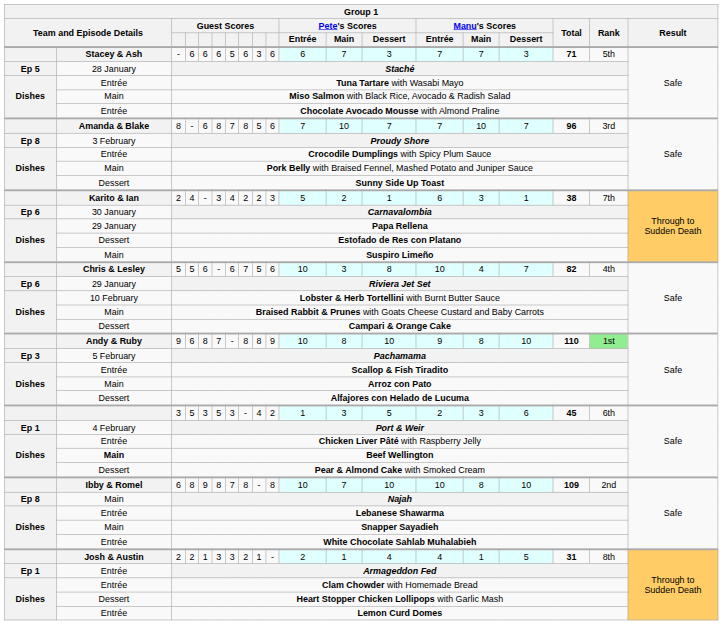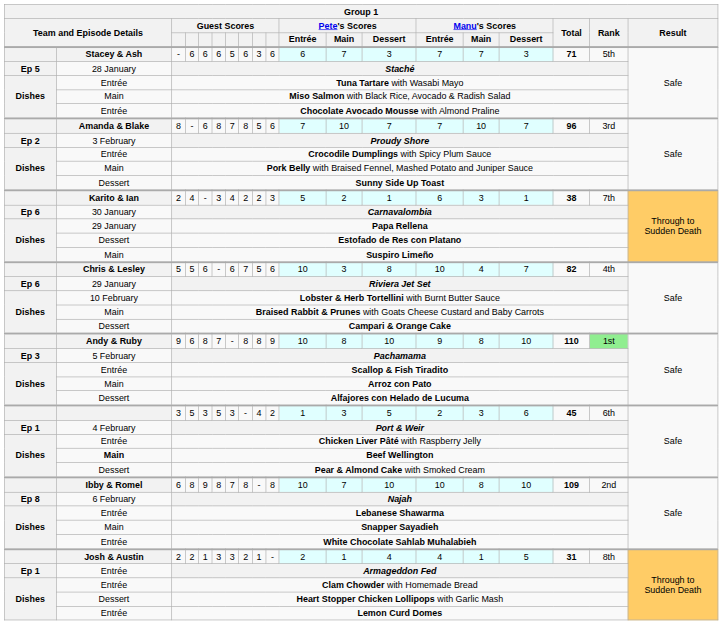 <table class="wikitable plainrowheaders" style="margin:1em auto; text-align:center; font-size:90%; width:80em;">
 <tr>
 <th colspan="20" >Group 1</th>
 </tr>
 <tr>
 <th scope="col" rowspan="2" colspan="2">Team and Episode Details</th>
 <th scope="col" colspan="8">Guest Scores</th>
 <th scope="col" colspan="3"><a href='#'>Pete</a>'s Scores</th>
 <th scope="col" colspan="3"><a href='#'>Manu</a>'s Scores</th>
 <th scope="col" rowspan="2">Total<br><small></small></th>
 <th scope="col" rowspan="2">Rank</th>
 <th scope="col" rowspan="2">Result</th>
 </tr>
 <tr>
 <th scope="col"></th>
 <th scope="col"></th>
 <th scope="col"></th>
 <th scope="col"></th>
 <th scope="col"></th>
 <th scope="col"></th>
 <th scope="col"></th>
 <th scope="col"></th>
 <th scope="col">Entrée</th>
 <th scope="col">Main</th>
 <th scope="col">Dessert</th>
 <th scope="col">Entrée</th>
 <th scope="col">Main</th>
 <th scope="col">Dessert</th>
 </tr>
 <tr style="border-top:3px solid #aaa;">
 </tr>
 <tr>
 <th></th>
 <th>Stacey & Ash</th>
 <td>-</td>
 <td>6</td>
 <td>6</td>
 <td>6</td>
 <td>5</td>
 <td>6</td>
 <td>3</td>
 <td>6</td>
 <td bgcolor="#e0ffff">6</td>
 <td bgcolor="#e0ffff">7</td>
 <td bgcolor="#e0ffff">3</td>
 <td bgcolor="#e0ffff">7</td>
 <td bgcolor="#e0ffff">7</td>
 <td bgcolor="#e0ffff">3</td>
 <td><strong>71</strong></td>
 <td>5th</td>
 <td rowspan="5">Safe</td>
 </tr>
 <tr>
 <th>Ep 5</th>
 <td>28 January</td>
 <th colspan="16"><em>Staché</em></th>
 </tr>
 <tr>
 <th rowspan="3">Dishes</th>
 <td>Entrée</td>
 <td colspan="16"><strong>Tuna Tartare</strong> with Wasabi Mayo</td>
 </tr>
 <tr>
 <td>Main</td>
 <td colspan="16"><strong>Miso Salmon</strong> with Black Rice, Avocado & Radish Salad</td>
 </tr>
 <tr>
 <td>Entrée</td>
 <td colspan="16"><strong>Chocolate Avocado Mousse</strong> with Almond Praline</td>
 </tr>
 <tr style="border-top:3px solid #aaa;">
 <th></th>
 <th style="text-align:centre">Amanda & Blake</th>
 <td>8</td>
 <td>-</td>
 <td>6</td>
 <td>8</td>
 <td>7</td>
 <td>8</td>
 <td>5</td>
 <td>6</td>
 <td bgcolor="#e0ffff">7</td>
 <td bgcolor="#e0ffff">10</td>
 <td bgcolor="#e0ffff">7</td>
 <td bgcolor="#e0ffff">7</td>
 <td bgcolor="#e0ffff">10</td>
 <td bgcolor="#e0ffff">7</td>
 <td><strong>96</strong></td>
 <td>3rd</td>
 <td rowspan="5">Safe</td>
 </tr>
 <tr>
-<th>Ep 8</th>
+<th>Ep 2</th>
 <td>3 February</td>
 <th colspan="16"><em>Proudy Shore</em></th>
 </tr>
 <tr>
 <th rowspan="3">Dishes</th>
 <td>Entrée</td>
 <td colspan="16"><strong>Crocodile Dumplings</strong> with Spicy Plum Sauce</td>
 </tr>
 <tr>
 <td>Main</td>
 <td colspan="16"><strong>Pork Belly</strong> with Braised Fennel, Mashed Potato and Juniper Sauce</td>
 </tr>
 <tr>
 <td>Dessert</td>
 <td colspan="16"><strong>Sunny Side Up Toast</strong></td>
 </tr>
 <tr style="border-top:3px solid #aaa;">
 <th></th>
 <th style="text-align:centre">Karito & Ian</th>
 <td>2</td>
 <td>4</td>
 <td>-</td>
 <td>3</td>
 <td>4</td>
 <td>2</td>
 <td>2</td>
 <td>3</td>
 <td bgcolor="#e0ffff">5</td>
 <td bgcolor="#e0ffff">2</td>
 <td bgcolor="#e0ffff">1</td>
 <td bgcolor="#e0ffff">6</td>
 <td bgcolor="#e0ffff">3</td>
 <td bgcolor="#e0ffff">1</td>
 <td><strong>38</strong></td>
 <td>7th</td>
 <td rowspan="5" style="background:#FFCC66">Through to <br> Sudden Death</td>
 </tr>
 <tr>
 <th>Ep 6</th>
 <td>30 January</td>
 <th colspan="16"><em>Carnavalombia</em></th>
 </tr>
 <tr>
 <th rowspan="3">Dishes</th>
 <td>29 January</td>
 <td colspan="16"><strong>Papa Rellena</strong></td>
 </tr>
 <tr>
 <td>Dessert</td>
 <td colspan="16"><strong>Estofado de Res con Platano</strong></td>
 </tr>
 <tr>
 <td>Main</td>
 <td colspan="16"><strong>Suspiro Limeño</strong></td>
 </tr>
 <tr style="border-top:3px solid #aaa;">
 <th></th>
 <th style="text-align:centre">Chris & Lesley</th>
 <td>5</td>
 <td>5</td>
 <td>6</td>
 <td>-</td>
 <td>6</td>
 <td>7</td>
 <td>5</td>
 <td>6</td>
 <td bgcolor="#e0ffff">10</td>
 <td bgcolor="#e0ffff">3</td>
 <td bgcolor="#e0ffff">8</td>
 <td bgcolor="#e0ffff">10</td>
 <td bgcolor="#e0ffff">4</td>
 <td bgcolor="#e0ffff">7</td>
 <td><strong>82</strong></td>
 <td>4th</td>
 <td rowspan="5">Safe</td>
 </tr>
 <tr>
 <th>Ep 6</th>
 <td>29 January</td>
 <th colspan="16"><em>Riviera Jet Set</em></th>
 </tr>
 <tr>
 <th rowspan="3">Dishes</th>
 <td>10 February</td>
 <td colspan="16"><strong>Lobster & Herb Tortellini</strong> with Burnt Butter Sauce</td>
 </tr>
 <tr>
 <td>Main</td>
 <td colspan="16"><strong>Braised Rabbit & Prunes</strong> with Goats Cheese Custard and Baby Carrots</td>
 </tr>
 <tr>
 <td>Dessert</td>
 <td colspan="16"><strong>Campari & Orange Cake</strong></td>
 </tr>
 <tr style="border-top:3px solid #aaa;">
 <th></th>
 <th style="text-align:centre">Andy & Ruby</th>
 <td>9</td>
 <td>6</td>
 <td>8</td>
 <td>7</td>
 <td>-</td>
 <td>8</td>
 <td>8</td>
 <td>9</td>
 <td bgcolor="#e0ffff">10</td>
 <td bgcolor="#e0ffff">8</td>
 <td bgcolor="#e0ffff">10</td>
 <td bgcolor="#e0ffff">9</td>
 <td bgcolor="#e0ffff">8</td>
 <td bgcolor="#e0ffff">10</td>
 <td><strong>110</strong></td>
 <td bgcolor="lightgreen">1st</td>
 <td rowspan="5">Safe</td>
 </tr>
 <tr>
 <th>Ep 3</th>
 <td>5 February</td>
 <th colspan="16"><em>Pachamama</em></th>
 </tr>
 <tr>
 <th rowspan="3">Dishes</th>
 <td>Entrée</td>
 <td colspan="16"><strong>Scallop & Fish Tiradito</strong></td>
 </tr>
 <tr>
 <td>Main</td>
 <td colspan="16"><strong>Arroz con Pato</strong></td>
 </tr>
 <tr>
 <td>Dessert</td>
 <td colspan="16"><strong>Alfajores con Helado de Lucuma</strong></td>
 </tr>
 <tr style="border-top:3px solid #aaa;">
 <th></th>
 <th style="text-align:centre"></th>
 <td>3</td>
 <td>5</td>
 <td>3</td>
 <td>5</td>
 <td>3</td>
 <td>-</td>
 <td>4</td>
 <td>2</td>
 <td bgcolor="#e0ffff">1</td>
 <td bgcolor="#e0ffff">3</td>
 <td bgcolor="#e0ffff">5</td>
 <td bgcolor="#e0ffff">2</td>
 <td bgcolor="#e0ffff">3</td>
 <td bgcolor="#e0ffff">6</td>
 <td><strong>45</strong></td>
 <td>6th</td>
 <td rowspan="5">Safe</td>
 </tr>
 <tr>
 <th>Ep 1</th>
 <td>4 February</td>
 <th colspan="16"><em>Port & Weir</em></th>
 </tr>
 <tr>
 <th rowspan="3">Dishes</th>
 <td>Entrée</td>
 <td colspan="16"><strong>Chicken Liver Pâté</strong> with Raspberry Jelly</td>
 </tr>
 <tr>
 <td><strong>Main</strong></td>
 <td colspan="16"><strong>Beef Wellington</strong></td>
 </tr>
 <tr>
 <td>Dessert</td>
 <td colspan="16"><strong>Pear & Almond Cake</strong> with Smoked Cream</td>
 </tr>
 <tr style="border-top:3px solid #aaa;">
 <th></th>
 <th style="text-align:centre">Ibby & Romel</th>
 <td>6</td>
 <td>8</td>
 <td>9</td>
 <td>8</td>
 <td>7</td>
 <td>8</td>
 <td>-</td>
 <td>8</td>
 <td bgcolor="#e0ffff">10</td>
 <td bgcolor="#e0ffff">7</td>
 <td bgcolor="#e0ffff">10</td>
 <td bgcolor="#e0ffff">10</td>
 <td bgcolor="#e0ffff">8</td>
 <td bgcolor="#e0ffff">10</td>
 <td><strong>109</strong></td>
 <td>2nd</td>
 <td rowspan="5">Safe</td>
 </tr>
 <tr>
 <th>Ep 8</th>
-<td>Main</td>
+<td>6 February</td>
 <th colspan="16"><em>Najah</em></th>
 </tr>
 <tr>
 <th rowspan="3">Dishes</th>
 <td>Entrée</td>
 <td colspan="16"><strong>Lebanese Shawarma</strong></td>
 </tr>
 <tr>
 <td>Main</td>
 <td colspan="16"><strong>Snapper Sayadieh</strong></td>
 </tr>
 <tr>
 <td>Entrée</td>
 <td colspan="16"><strong>White Chocolate Sahlab Muhalabieh</strong></td>
 </tr>
 <tr style="border-top:3px solid #aaa;">
 <th></th>
 <th style="text-align:centre">Josh & Austin</th>
 <td>2</td>
 <td>2</td>
 <td>1</td>
 <td>3</td>
 <td>3</td>
 <td>2</td>
 <td>1</td>
 <td>-</td>
 <td bgcolor="#e0ffff">2</td>
 <td bgcolor="#e0ffff">1</td>
 <td bgcolor="#e0ffff">4</td>
 <td bgcolor="#e0ffff">4</td>
 <td bgcolor="#e0ffff">1</td>
 <td bgcolor="#e0ffff">5</td>
 <td><strong>31</strong></td>
 <td>8th</td>
 <td rowspan="5" style="background:#FFCC66">Through to <br> Sudden Death</td>
 </tr>
 <tr>
 <th>Ep 1</th>
 <td>Entrée</td>
 <th colspan="16"><em>Armageddon Fed</em></th>
 </tr>
 <tr>
 <th rowspan="3">Dishes</th>
 <td>Entrée</td>
 <td colspan="16"><strong>Clam Chowder</strong> with Homemade Bread</td>
 </tr>
 <tr>
 <td>Dessert</td>
 <td colspan="16"><strong>Heart Stopper Chicken Lollipops</strong> with Garlic Mash</td>
 </tr>
 <tr>
 <td>Entrée</td>
 <td colspan="16"><strong>Lemon Curd Domes</strong></td>
 </tr>
 </table>
